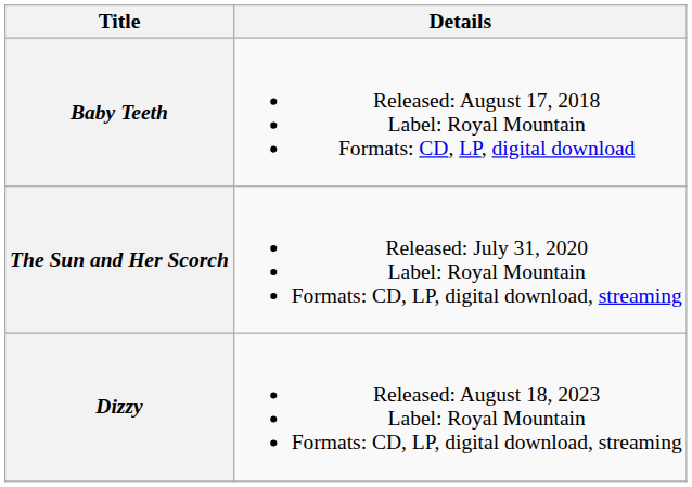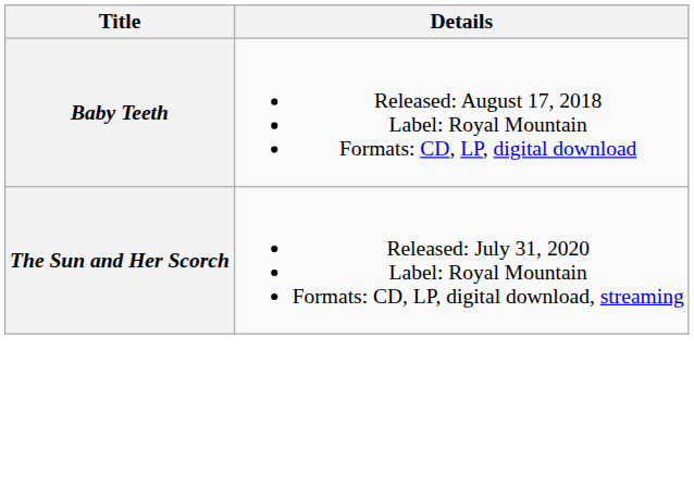 <table class="wikitable plainrowheaders" style="text-align:center;">
 <tr>
 <th>Title</th>
 <th>Details</th>
 </tr>
 <tr>
 <th scope="row"><em>Baby Teeth</em></th>
 <td><br><ul><li>Released: August 17, 2018</li><li>Label: Royal Mountain</li><li>Formats: <a href='#'>CD</a>, <a href='#'>LP</a>, <a href='#'>digital download</a></li></ul></td>
 </tr>
 <tr>
 <th scope="row"><em>The Sun and Her Scorch</em></th>
 <td><br><ul><li>Released: July 31, 2020</li><li>Label: Royal Mountain</li><li>Formats: CD, LP, digital download, <a href='#'>streaming</a></li></ul></td>
 </tr>
-<tr>
-<th scope="row"><em>Dizzy</em></th>
-<td><br><ul><li>Released: August 18, 2023</li><li>Label: Royal Mountain</li><li>Formats: CD, LP, digital download, streaming</li></ul></td>
-</tr>
 </table>
